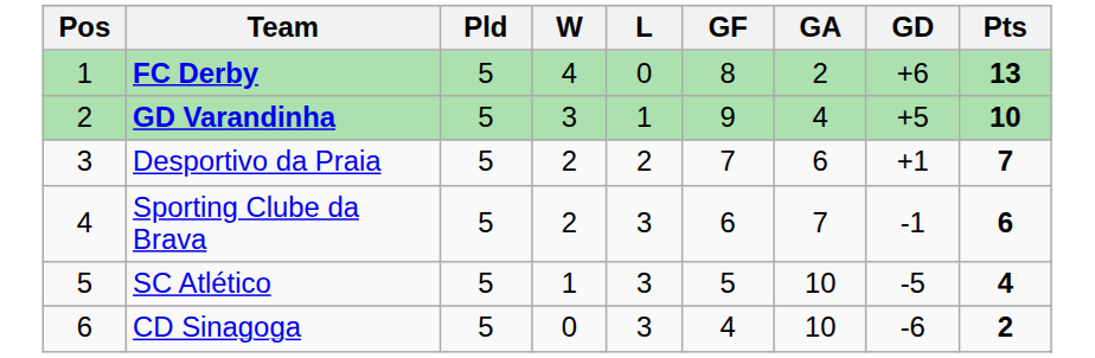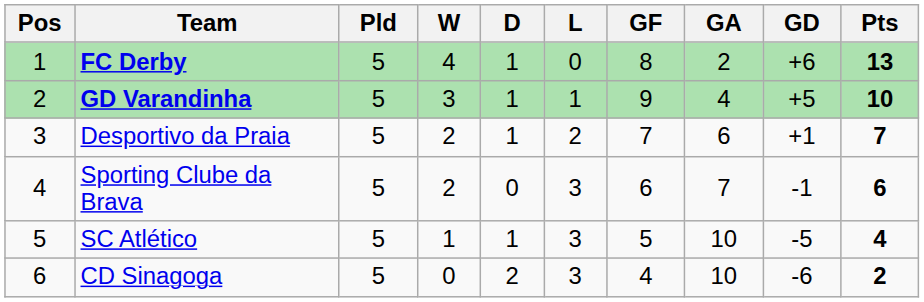 <table class="wikitable" style="margin:1em auto; text-align: center;">
 <tr>
 <th style="width: 40px;">Pos</th>
 <th style="width: 170px;">Team</th>
 <th style="width: 45px;">Pld</th>
 <th style="width: 35px;">W</th>
+<th style="width: 35px;">D</th>
 <th style="width: 35px;">L</th>
 <th style="width: 45px;">GF</th>
 <th style="width: 45px;">GA</th>
 <th style="width: 45px;">GD</th>
 <th style="width: 45px;">Pts</th>
 </tr>
 <tr style="background:#ACE1AF;">
 <td>1</td>
 <td style="text-align: left;"><strong><a href='#'>FC Derby</a></strong></td>
 <td>5</td>
 <td>4</td>
+<td>1</td>
 <td>0</td>
 <td>8</td>
 <td>2</td>
 <td>+6</td>
 <td><strong>13</strong></td>
 </tr>
 <tr style="background:#ACE1AF;">
 <td>2</td>
 <td style="text-align: left;"><strong><a href='#'>GD Varandinha</a></strong></td>
 <td>5</td>
 <td>3</td>
 <td>1</td>
+<td>1</td>
 <td>9</td>
 <td>4</td>
 <td>+5</td>
 <td><strong>10</strong></td>
 </tr>
 <tr>
 <td>3</td>
 <td style="text-align: left;"><a href='#'>Desportivo da Praia</a></td>
 <td>5</td>
 <td>2</td>
+<td>1</td>
 <td>2</td>
 <td>7</td>
 <td>6</td>
 <td>+1</td>
 <td><strong>7</strong></td>
 </tr>
 <tr>
 <td>4</td>
 <td style="text-align: left;"><a href='#'>Sporting Clube da Brava</a></td>
 <td>5</td>
 <td>2</td>
+<td>0</td>
 <td>3</td>
 <td>6</td>
 <td>7</td>
 <td>-1</td>
 <td><strong>6</strong></td>
 </tr>
 <tr>
 <td>5</td>
 <td style="text-align: left;"><a href='#'>SC Atlético</a></td>
 <td>5</td>
+<td>1</td>
 <td>1</td>
 <td>3</td>
 <td>5</td>
 <td>10</td>
 <td>-5</td>
 <td><strong>4</strong></td>
 </tr>
 <tr>
 <td>6</td>
 <td style="text-align: left;"><a href='#'>CD Sinagoga</a></td>
 <td>5</td>
 <td>0</td>
+<td>2</td>
 <td>3</td>
 <td>4</td>
 <td>10</td>
 <td>-6</td>
 <td><strong>2</strong></td>
 </tr>
 </table>
